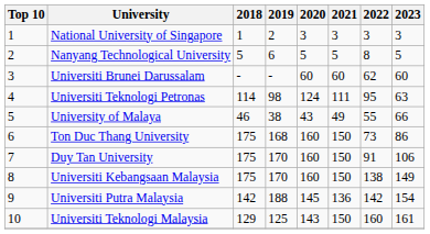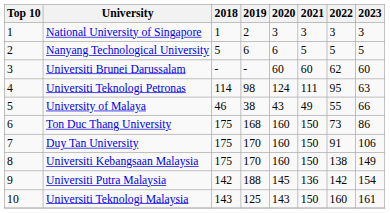 <table class="sortable wikitable">
 <tr style="background:#ececec; vertical-align:top;">
 <th>Top 10</th>
 <th>University</th>
 <th>2018</th>
 <th>2019</th>
 <th>2020</th>
 <th>2021</th>
 <th>2022</th>
 <th>2023</th>
 </tr>
 <tr>
 <td>1</td>
 <td> <a href='#'>National University of Singapore</a></td>
 <td>1</td>
 <td>2</td>
 <td>3</td>
 <td>3</td>
 <td>3</td>
 <td>3</td>
 </tr>
 <tr>
 <td>2</td>
 <td> <a href='#'>Nanyang Technological University</a></td>
 <td>5</td>
 <td>6</td>
+<td>6</td>
 <td>5</td>
 <td>5</td>
-<td>8</td>
 <td>5</td>
 </tr>
 <tr>
 <td>3</td>
 <td> <a href='#'>Universiti Brunei Darussalam</a></td>
 <td>-</td>
 <td>-</td>
 <td>60</td>
 <td>60</td>
 <td>62</td>
 <td>60</td>
 </tr>
 <tr>
 <td>4</td>
 <td> <a href='#'>Universiti Teknologi Petronas</a></td>
 <td>114</td>
 <td>98</td>
 <td>124</td>
 <td>111</td>
 <td>95</td>
 <td>63</td>
 </tr>
 <tr>
 <td>5</td>
 <td> <a href='#'>University of Malaya</a></td>
 <td>46</td>
 <td>38</td>
 <td>43</td>
 <td>49</td>
 <td>55</td>
 <td>66</td>
 </tr>
 <tr>
 <td>6</td>
 <td> <a href='#'>Ton Duc Thang University</a></td>
 <td>175</td>
 <td>168</td>
 <td>160</td>
 <td>150</td>
 <td>73</td>
 <td>86</td>
 </tr>
 <tr>
 <td>7</td>
 <td> <a href='#'>Duy Tan University</a></td>
 <td>175</td>
 <td>170</td>
 <td>160</td>
 <td>150</td>
 <td>91</td>
 <td>106</td>
 </tr>
 <tr>
 <td>8</td>
 <td> <a href='#'>Universiti Kebangsaan Malaysia</a></td>
 <td>175</td>
 <td>170</td>
 <td>160</td>
 <td>150</td>
 <td>138</td>
 <td>149</td>
 </tr>
 <tr>
 <td>9</td>
 <td> <a href='#'>Universiti Putra Malaysia</a></td>
 <td>142</td>
 <td>188</td>
 <td>145</td>
 <td>136</td>
 <td>142</td>
 <td>154</td>
 </tr>
 <tr>
 <td>10</td>
 <td> <a href='#'>Universiti Teknologi Malaysia</a></td>
-<td>129</td>
+<td>143</td>
 <td>125</td>
 <td>143</td>
 <td>150</td>
 <td>160</td>
 <td>161</td>
 </tr>
 <tr>
 </tr>
 </table>
